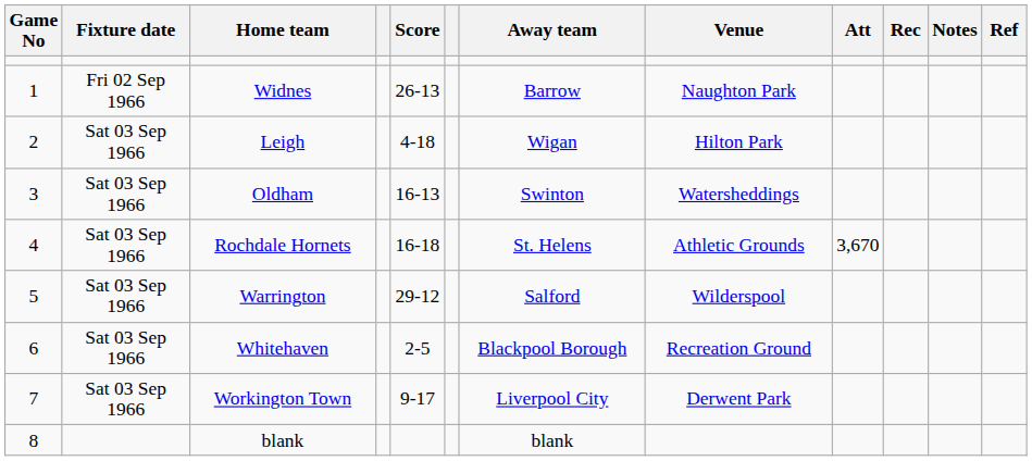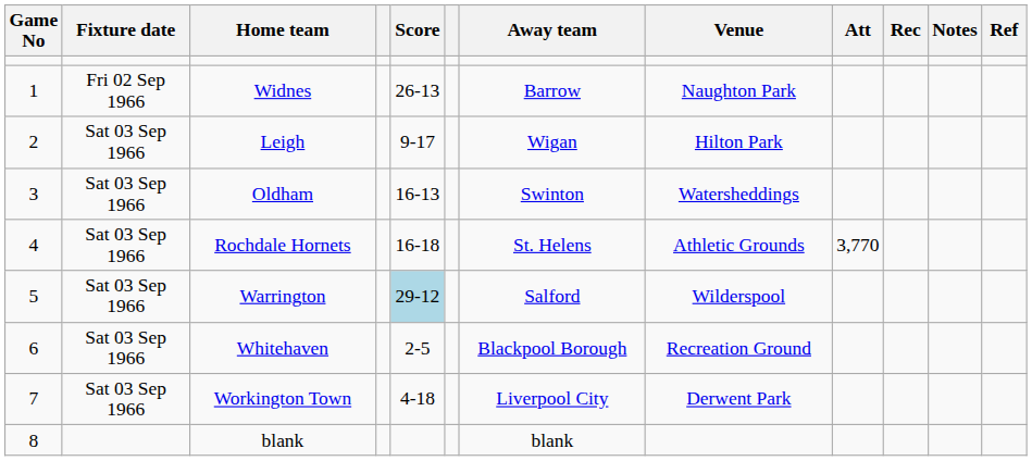 <table class="wikitable" style="text-align:center;">
 <tr>
 <th width=20 abbr="No">Game No</th>
 <th width=100 abbr="Date">Fixture date</th>
 <th width=150 abbr="Home team">Home team</th>
 <th width=5 abbr="space"></th>
 <th width=20 abbr="Score">Score</th>
 <th width=5 abbr="space"></th>
 <th width=150 abbr="Away team">Away team</th>
 <th width=150 abbr="Venue">Venue</th>
 <th width=30 abbr="Att">Att</th>
 <th width=30 abbr="Rec">Rec</th>
 <th width=20 abbr="Notes">Notes</th>
 <th width=30 abbr="Ref">Ref</th>
 </tr>
 <tr>
 <td></td>
 <td></td>
 <td></td>
 <td></td>
 <td></td>
 <td></td>
 <td></td>
 <td></td>
 <td></td>
 <td></td>
 <td></td>
 <td></td>
 </tr>
 <tr>
 <td>1</td>
 <td>Fri 02 Sep 1966</td>
 <td><a href='#'>Widnes</a></td>
 <td></td>
 <td>26-13</td>
 <td></td>
 <td><a href='#'>Barrow</a></td>
 <td><a href='#'>Naughton Park</a></td>
 <td></td>
 <td></td>
 <td></td>
 <td></td>
 </tr>
 <tr>
 <td>2</td>
 <td>Sat 03 Sep 1966</td>
 <td><a href='#'>Leigh</a></td>
 <td></td>
-<td>4-18</td>
+<td>9-17</td>
 <td></td>
 <td><a href='#'>Wigan</a></td>
 <td><a href='#'>Hilton Park</a></td>
 <td></td>
 <td></td>
 <td></td>
 <td></td>
 </tr>
 <tr>
 <td>3</td>
 <td>Sat 03 Sep 1966</td>
 <td><a href='#'>Oldham</a></td>
 <td></td>
 <td>16-13</td>
 <td></td>
 <td><a href='#'>Swinton</a></td>
 <td><a href='#'>Watersheddings</a></td>
 <td></td>
 <td></td>
 <td></td>
 <td></td>
 </tr>
 <tr>
 <td>4</td>
 <td>Sat 03 Sep 1966</td>
 <td><a href='#'>Rochdale Hornets</a></td>
 <td></td>
 <td>16-18</td>
 <td></td>
 <td><a href='#'>St. Helens</a></td>
 <td><a href='#'>Athletic Grounds</a></td>
-<td>3,670</td>
+<td>3,770</td>
 <td></td>
 <td></td>
 <td></td>
 </tr>
 <tr>
 <td>5</td>
 <td>Sat 03 Sep 1966</td>
 <td><a href='#'>Warrington</a></td>
 <td></td>
-<td>29-12</td>
+<td style="background: lightblue;">29-12</td>
 <td></td>
 <td><a href='#'>Salford</a></td>
 <td><a href='#'>Wilderspool</a></td>
 <td></td>
 <td></td>
 <td></td>
 <td></td>
 </tr>
 <tr>
 <td>6</td>
 <td>Sat 03 Sep 1966</td>
 <td><a href='#'>Whitehaven</a></td>
 <td></td>
 <td>2-5</td>
 <td></td>
 <td><a href='#'>Blackpool Borough</a></td>
 <td><a href='#'>Recreation Ground</a></td>
 <td></td>
 <td></td>
 <td></td>
 <td></td>
 </tr>
 <tr>
 <td>7</td>
 <td>Sat 03 Sep 1966</td>
 <td><a href='#'>Workington Town</a></td>
 <td></td>
-<td>9-17</td>
+<td>4-18</td>
 <td></td>
 <td><a href='#'>Liverpool City</a></td>
 <td><a href='#'>Derwent Park</a></td>
 <td></td>
 <td></td>
 <td></td>
 <td></td>
 </tr>
 <tr>
 <td>8</td>
 <td></td>
 <td>blank</td>
 <td></td>
 <td></td>
 <td></td>
 <td>blank</td>
 <td></td>
 <td></td>
 <td></td>
 <td></td>
 <td></td>
 </tr>
 </table>
